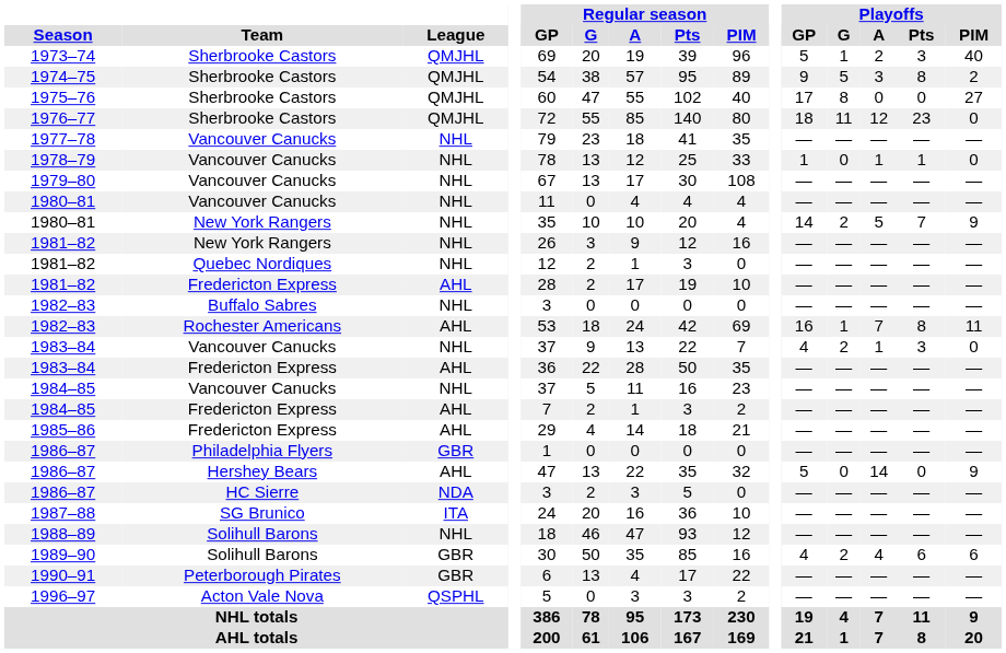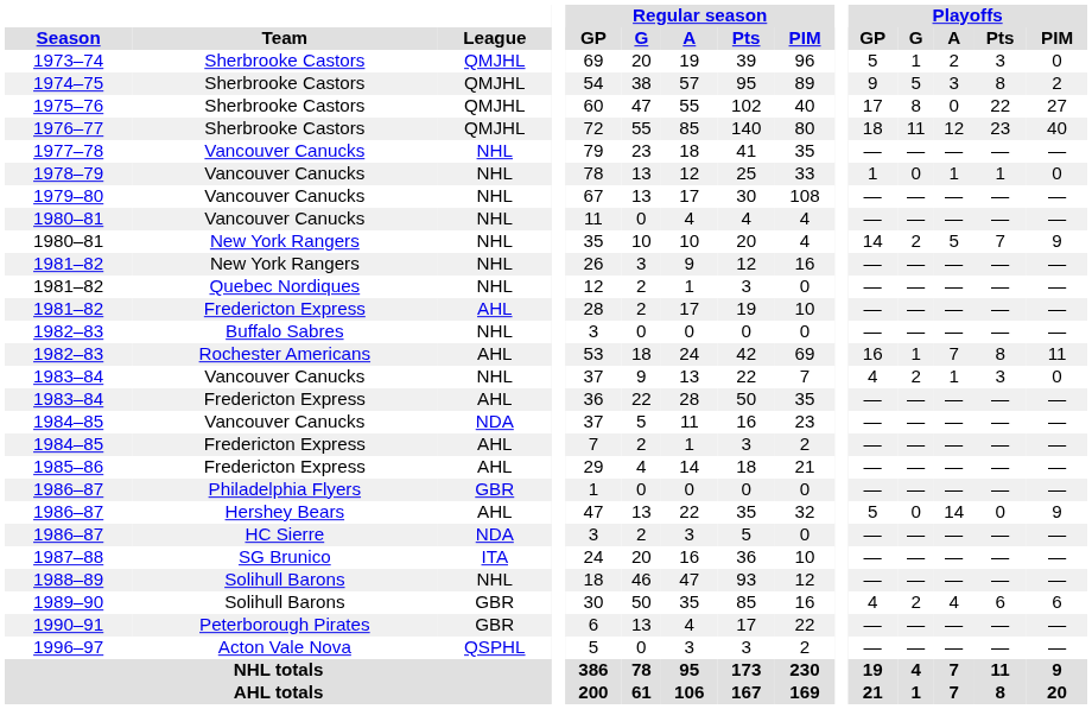 <table border="0" cellpadding="1" cellspacing="0" style="text-align:center; width:60em">
 <tr bgcolor="#e0e0e0">
 <th colspan="3" bgcolor="#ffffff"> </th>
 <th rowspan="99" bgcolor="#ffffff"> </th>
 <th colspan="5"><a href='#'>Regular season</a></th>
 <th rowspan="99" bgcolor="#ffffff"> </th>
 <th colspan="5"><a href='#'>Playoffs</a></th>
 </tr>
 <tr bgcolor="#e0e0e0">
 <th><a href='#'>Season</a></th>
 <th>Team</th>
 <th>League</th>
 <th>GP</th>
 <th><a href='#'>G</a></th>
 <th><a href='#'>A</a></th>
 <th><a href='#'>Pts</a></th>
 <th><a href='#'>PIM</a></th>
 <th>GP</th>
 <th>G</th>
 <th>A</th>
 <th>Pts</th>
 <th>PIM</th>
 </tr>
 <tr>
 <td><a href='#'>1973–74</a></td>
 <td><a href='#'>Sherbrooke Castors</a></td>
 <td><a href='#'>QMJHL</a></td>
 <td>69</td>
 <td>20</td>
 <td>19</td>
 <td>39</td>
 <td>96</td>
 <td>5</td>
 <td>1</td>
 <td>2</td>
 <td>3</td>
-<td>40</td>
+<td>0</td>
 </tr>
 <tr bgcolor="#f0f0f0">
 <td><a href='#'>1974–75</a></td>
 <td>Sherbrooke Castors</td>
 <td>QMJHL</td>
 <td>54</td>
 <td>38</td>
 <td>57</td>
 <td>95</td>
 <td>89</td>
 <td>9</td>
 <td>5</td>
 <td>3</td>
 <td>8</td>
 <td>2</td>
 </tr>
 <tr>
 <td><a href='#'>1975–76</a></td>
 <td>Sherbrooke Castors</td>
 <td>QMJHL</td>
 <td>60</td>
 <td>47</td>
 <td>55</td>
 <td>102</td>
 <td>40</td>
 <td>17</td>
 <td>8</td>
 <td>0</td>
-<td>0</td>
+<td>22</td>
 <td>27</td>
 </tr>
 <tr bgcolor="#f0f0f0">
 <td><a href='#'>1976–77</a></td>
 <td>Sherbrooke Castors</td>
 <td>QMJHL</td>
 <td>72</td>
 <td>55</td>
 <td>85</td>
 <td>140</td>
 <td>80</td>
 <td>18</td>
 <td>11</td>
 <td>12</td>
 <td>23</td>
-<td>0</td>
+<td>40</td>
 </tr>
 <tr>
 <td><a href='#'>1977–78</a></td>
 <td><a href='#'>Vancouver Canucks</a></td>
 <td><a href='#'>NHL</a></td>
 <td>79</td>
 <td>23</td>
 <td>18</td>
 <td>41</td>
 <td>35</td>
 <td>—</td>
 <td>—</td>
 <td>—</td>
 <td>—</td>
 <td>—</td>
 </tr>
 <tr bgcolor="#f0f0f0">
 <td><a href='#'>1978–79</a></td>
 <td>Vancouver Canucks</td>
 <td>NHL</td>
 <td>78</td>
 <td>13</td>
 <td>12</td>
 <td>25</td>
 <td>33</td>
 <td>1</td>
 <td>0</td>
 <td>1</td>
 <td>1</td>
 <td>0</td>
 </tr>
 <tr>
 <td><a href='#'>1979–80</a></td>
 <td>Vancouver Canucks</td>
 <td>NHL</td>
 <td>67</td>
 <td>13</td>
 <td>17</td>
 <td>30</td>
 <td>108</td>
 <td>—</td>
 <td>—</td>
 <td>—</td>
 <td>—</td>
 <td>—</td>
 </tr>
 <tr bgcolor="#f0f0f0">
 <td><a href='#'>1980–81</a></td>
 <td>Vancouver Canucks</td>
 <td>NHL</td>
 <td>11</td>
 <td>0</td>
 <td>4</td>
 <td>4</td>
 <td>4</td>
 <td>—</td>
 <td>—</td>
 <td>—</td>
 <td>—</td>
 <td>—</td>
 </tr>
 <tr>
 <td>1980–81</td>
 <td><a href='#'>New York Rangers</a></td>
 <td>NHL</td>
 <td>35</td>
 <td>10</td>
 <td>10</td>
 <td>20</td>
 <td>4</td>
 <td>14</td>
 <td>2</td>
 <td>5</td>
 <td>7</td>
 <td>9</td>
 </tr>
 <tr bgcolor="#f0f0f0">
 <td><a href='#'>1981–82</a></td>
 <td>New York Rangers</td>
 <td>NHL</td>
 <td>26</td>
 <td>3</td>
 <td>9</td>
 <td>12</td>
 <td>16</td>
 <td>—</td>
 <td>—</td>
 <td>—</td>
 <td>—</td>
 <td>—</td>
 </tr>
 <tr>
 <td>1981–82</td>
 <td><a href='#'>Quebec Nordiques</a></td>
 <td>NHL</td>
 <td>12</td>
 <td>2</td>
 <td>1</td>
 <td>3</td>
 <td>0</td>
 <td>—</td>
 <td>—</td>
 <td>—</td>
 <td>—</td>
 <td>—</td>
 </tr>
 <tr bgcolor="#f0f0f0">
 <td><a href='#'>1981–82</a></td>
 <td><a href='#'>Fredericton Express</a></td>
 <td><a href='#'>AHL</a></td>
 <td>28</td>
 <td>2</td>
 <td>17</td>
 <td>19</td>
 <td>10</td>
 <td>—</td>
 <td>—</td>
 <td>—</td>
 <td>—</td>
 <td>—</td>
 </tr>
 <tr>
 <td><a href='#'>1982–83</a></td>
 <td><a href='#'>Buffalo Sabres</a></td>
 <td>NHL</td>
 <td>3</td>
 <td>0</td>
 <td>0</td>
 <td>0</td>
 <td>0</td>
 <td>—</td>
 <td>—</td>
 <td>—</td>
 <td>—</td>
 <td>—</td>
 </tr>
 <tr bgcolor="#f0f0f0">
 <td><a href='#'>1982–83</a></td>
 <td><a href='#'>Rochester Americans</a></td>
 <td>AHL</td>
 <td>53</td>
 <td>18</td>
 <td>24</td>
 <td>42</td>
 <td>69</td>
 <td>16</td>
 <td>1</td>
 <td>7</td>
 <td>8</td>
 <td>11</td>
 </tr>
 <tr>
 <td><a href='#'>1983–84</a></td>
 <td>Vancouver Canucks</td>
 <td>NHL</td>
 <td>37</td>
 <td>9</td>
 <td>13</td>
 <td>22</td>
 <td>7</td>
 <td>4</td>
 <td>2</td>
 <td>1</td>
 <td>3</td>
 <td>0</td>
 </tr>
 <tr bgcolor="#f0f0f0">
 <td><a href='#'>1983–84</a></td>
 <td>Fredericton Express</td>
 <td>AHL</td>
 <td>36</td>
 <td>22</td>
 <td>28</td>
 <td>50</td>
 <td>35</td>
 <td>—</td>
 <td>—</td>
 <td>—</td>
 <td>—</td>
 <td>—</td>
 </tr>
 <tr>
 <td><a href='#'>1984–85</a></td>
 <td>Vancouver Canucks</td>
-<td>NHL</td>
+<td><a href='#'>NDA</a></td>
 <td>37</td>
 <td>5</td>
 <td>11</td>
 <td>16</td>
 <td>23</td>
 <td>—</td>
 <td>—</td>
 <td>—</td>
 <td>—</td>
 <td>—</td>
 </tr>
 <tr bgcolor="#f0f0f0">
 <td><a href='#'>1984–85</a></td>
 <td>Fredericton Express</td>
 <td>AHL</td>
 <td>7</td>
 <td>2</td>
 <td>1</td>
 <td>3</td>
 <td>2</td>
 <td>—</td>
 <td>—</td>
 <td>—</td>
 <td>—</td>
 <td>—</td>
 </tr>
 <tr>
 <td><a href='#'>1985–86</a></td>
 <td>Fredericton Express</td>
 <td>AHL</td>
 <td>29</td>
 <td>4</td>
 <td>14</td>
 <td>18</td>
 <td>21</td>
 <td>—</td>
 <td>—</td>
 <td>—</td>
 <td>—</td>
 <td>—</td>
 </tr>
 <tr bgcolor="#f0f0f0">
 <td><a href='#'>1986–87</a></td>
 <td><a href='#'>Philadelphia Flyers</a></td>
 <td><a href='#'>GBR</a></td>
 <td>1</td>
 <td>0</td>
 <td>0</td>
 <td>0</td>
 <td>0</td>
 <td>—</td>
 <td>—</td>
 <td>—</td>
 <td>—</td>
 <td>—</td>
 </tr>
 <tr>
 <td><a href='#'>1986–87</a></td>
 <td><a href='#'>Hershey Bears</a></td>
 <td>AHL</td>
 <td>47</td>
 <td>13</td>
 <td>22</td>
 <td>35</td>
 <td>32</td>
 <td>5</td>
 <td>0</td>
 <td>14</td>
 <td>0</td>
 <td>9</td>
 </tr>
 <tr bgcolor="#f0f0f0">
 <td><a href='#'>1986–87</a></td>
 <td><a href='#'>HC Sierre</a></td>
 <td><a href='#'>NDA</a></td>
 <td>3</td>
 <td>2</td>
 <td>3</td>
 <td>5</td>
 <td>0</td>
 <td>—</td>
 <td>—</td>
 <td>—</td>
 <td>—</td>
 <td>—</td>
 </tr>
 <tr>
 <td><a href='#'>1987–88</a></td>
 <td><a href='#'>SG Brunico</a></td>
 <td><a href='#'>ITA</a></td>
 <td>24</td>
 <td>20</td>
 <td>16</td>
 <td>36</td>
 <td>10</td>
 <td>—</td>
 <td>—</td>
 <td>—</td>
 <td>—</td>
 <td>—</td>
 </tr>
 <tr bgcolor="#f0f0f0">
 <td><a href='#'>1988–89</a></td>
 <td><a href='#'>Solihull Barons</a></td>
 <td>NHL</td>
 <td>18</td>
 <td>46</td>
 <td>47</td>
 <td>93</td>
 <td>12</td>
 <td>—</td>
 <td>—</td>
 <td>—</td>
 <td>—</td>
 <td>—</td>
 </tr>
 <tr>
 <td><a href='#'>1989–90</a></td>
 <td>Solihull Barons</td>
 <td>GBR</td>
 <td>30</td>
 <td>50</td>
 <td>35</td>
 <td>85</td>
 <td>16</td>
 <td>4</td>
 <td>2</td>
 <td>4</td>
 <td>6</td>
 <td>6</td>
 </tr>
 <tr bgcolor="#f0f0f0">
 <td><a href='#'>1990–91</a></td>
 <td><a href='#'>Peterborough Pirates</a></td>
 <td>GBR</td>
 <td>6</td>
 <td>13</td>
 <td>4</td>
 <td>17</td>
 <td>22</td>
 <td>—</td>
 <td>—</td>
 <td>—</td>
 <td>—</td>
 <td>—</td>
 </tr>
 <tr>
 <td><a href='#'>1996–97</a></td>
 <td><a href='#'>Acton Vale Nova</a></td>
 <td><a href='#'>QSPHL</a></td>
 <td>5</td>
 <td>0</td>
 <td>3</td>
 <td>3</td>
 <td>2</td>
 <td>—</td>
 <td>—</td>
 <td>—</td>
 <td>—</td>
 <td>—</td>
 </tr>
 <tr bgcolor="#e0e0e0">
 <th colspan="3">NHL totals</th>
 <th>386</th>
 <th>78</th>
 <th>95</th>
 <th>173</th>
 <th>230</th>
 <th>19</th>
 <th>4</th>
 <th>7</th>
 <th>11</th>
 <th>9</th>
 </tr>
 <tr bgcolor="#e0e0e0">
 <th colspan="3">AHL totals</th>
 <th>200</th>
 <th>61</th>
 <th>106</th>
 <th>167</th>
 <th>169</th>
 <th>21</th>
 <th>1</th>
 <th>7</th>
 <th>8</th>
 <th>20</th>
 </tr>
 </table>
